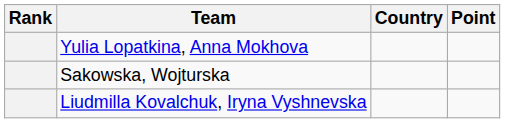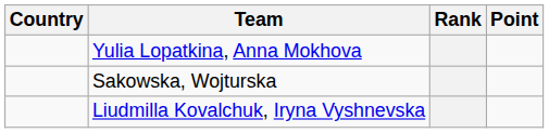 <table class="wikitable sortable">
 <tr>
+<th>Country</th>
+<th>Team</th>
 <th>Rank</th>
-<th>Team</th>
-<th>Country</th>
 <th>Point</th>
 </tr>
 <tr>
+<td></td>
+<td><a href='#'>Yulia Lopatkina</a>, <a href='#'>Anna Mokhova</a></td>
 <th></th>
-<td><a href='#'>Yulia Lopatkina</a>, <a href='#'>Anna Mokhova</a></td>
-<td></td>
 <td></td>
 </tr>
 <tr>
+<td></td>
+<td>Sakowska, Wojturska</td>
 <th></th>
-<td>Sakowska, Wojturska</td>
-<td></td>
 <td></td>
 </tr>
 <tr>
+<td></td>
+<td><a href='#'>Liudmilla Kovalchuk</a>, <a href='#'>Iryna Vyshnevska</a></td>
 <th></th>
-<td><a href='#'>Liudmilla Kovalchuk</a>, <a href='#'>Iryna Vyshnevska</a></td>
-<td></td>
 <td></td>
 </tr>
 </table>
